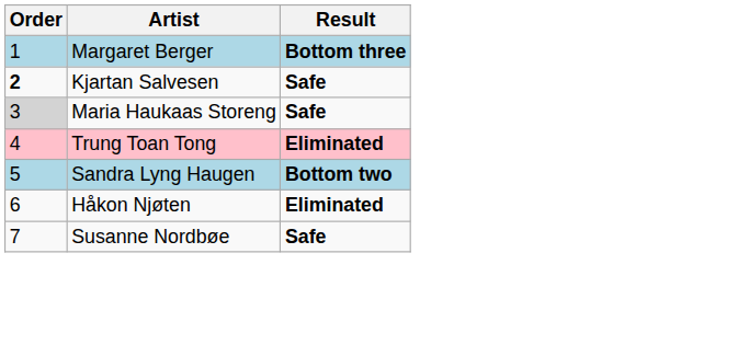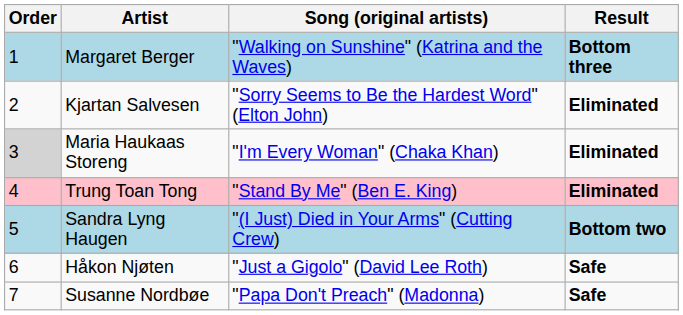 <table class=wikitable>
 <tr>
 <th>Order</th>
 <th>Artist</th>
+<th>Song (original artists)</th>
 <th>Result</th>
 </tr>
 <tr style="background:lightblue;">
 <td>1</td>
 <td>Margaret Berger</td>
+<td>"<a href='#'>Walking on Sunshine</a>" (<a href='#'>Katrina and the Waves</a>)</td>
 <td><strong>Bottom three</strong></td>
 </tr>
 <tr>
-<td><strong>2</strong></td>
+<td>2</td>
 <td>Kjartan Salvesen</td>
-<td><strong>Safe</strong></td>
+<td>"<a href='#'>Sorry Seems to Be the Hardest Word</a>" (<a href='#'>Elton John</a>)</td>
+<td><strong>Eliminated</strong></td>
 </tr>
 <tr>
 <td style="background: lightgrey;">3</td>
 <td>Maria Haukaas Storeng</td>
-<td><strong>Safe</strong></td>
+<td>"<a href='#'>I'm Every Woman</a>" (<a href='#'>Chaka Khan</a>)</td>
+<td><strong>Eliminated</strong></td>
 </tr>
 <tr style="background:pink;">
 <td>4</td>
 <td>Trung Toan Tong</td>
+<td>"<a href='#'>Stand By Me</a>" (<a href='#'>Ben E. King</a>)</td>
 <td><strong>Eliminated</strong></td>
 </tr>
 <tr style="background:lightblue;">
 <td>5</td>
 <td>Sandra Lyng Haugen</td>
+<td>"<a href='#'>(I Just) Died in Your Arms</a>" (<a href='#'>Cutting Crew</a>)</td>
 <td><strong>Bottom two</strong></td>
 </tr>
 <tr>
 <td>6</td>
 <td>Håkon Njøten</td>
-<td><strong>Eliminated</strong></td>
+<td>"<a href='#'>Just a Gigolo</a>" (<a href='#'>David Lee Roth</a>)</td>
+<td><strong>Safe</strong></td>
 </tr>
 <tr>
 <td>7</td>
 <td>Susanne Nordbøe</td>
+<td>"<a href='#'>Papa Don't Preach</a>" (<a href='#'>Madonna</a>)</td>
 <td><strong>Safe</strong></td>
 </tr>
 </table>
